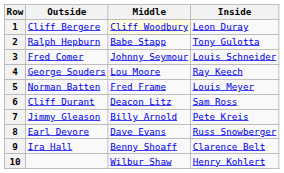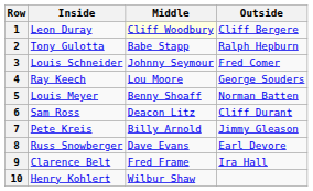 <table class="wikitable" style="font-size: 95%;">
 <tr>
 <th>Row</th>
+<th>Inside</th>
+<th>Middle</th>
 <th>Outside</th>
-<th>Middle</th>
-<th>Inside</th>
 </tr>
 <tr>
 <th>1</th>
+<td> <a href='#'>Leon Duray</a></td>
+<td style="background: lightyellow;"> <a href='#'>Cliff Woodbury</a></td>
 <td> <a href='#'>Cliff Bergere</a></td>
-<td style="background: lightyellow;"> <a href='#'>Cliff Woodbury</a></td>
-<td> <a href='#'>Leon Duray</a></td>
 </tr>
 <tr>
 <th>2</th>
+<td> <a href='#'>Tony Gulotta</a></td>
+<td> <a href='#'>Babe Stapp</a></td>
 <td> <a href='#'>Ralph Hepburn</a></td>
-<td> <a href='#'>Babe Stapp</a></td>
-<td> <a href='#'>Tony Gulotta</a></td>
 </tr>
 <tr>
 <th>3</th>
+<td> <a href='#'>Louis Schneider</a></td>
+<td> <a href='#'>Johnny Seymour</a> <strong></strong></td>
 <td> <a href='#'>Fred Comer</a></td>
-<td> <a href='#'>Johnny Seymour</a> <strong></strong></td>
-<td> <a href='#'>Louis Schneider</a></td>
 </tr>
 <tr>
 <th>4</th>
+<td> <a href='#'>Ray Keech</a> <strong></strong></td>
+<td> <a href='#'>Lou Moore</a> <strong></strong></td>
 <td> <a href='#'>George Souders</a> <strong></strong></td>
-<td> <a href='#'>Lou Moore</a> <strong></strong></td>
-<td> <a href='#'>Ray Keech</a> <strong></strong></td>
 </tr>
 <tr>
 <th>5</th>
+<td> <a href='#'>Louis Meyer</a> <strong></strong></td>
+<td> <a href='#'>Benny Shoaff</a></td>
 <td> <a href='#'>Norman Batten</a></td>
-<td> <a href='#'>Fred Frame</a></td>
-<td> <a href='#'>Louis Meyer</a> <strong></strong></td>
 </tr>
 <tr>
 <th>6</th>
+<td> <a href='#'>Sam Ross</a> <strong></strong></td>
+<td> <a href='#'>Deacon Litz</a> <strong></strong></td>
 <td> <a href='#'>Cliff Durant</a></td>
-<td> <a href='#'>Deacon Litz</a> <strong></strong></td>
-<td> <a href='#'>Sam Ross</a> <strong></strong></td>
 </tr>
 <tr>
 <th>7</th>
+<td> <a href='#'>Pete Kreis</a></td>
+<td> <a href='#'>Billy Arnold</a> <strong></strong></td>
 <td> <a href='#'>Jimmy Gleason</a> <strong></strong></td>
-<td> <a href='#'>Billy Arnold</a> <strong></strong></td>
-<td> <a href='#'>Pete Kreis</a></td>
 </tr>
 <tr>
 <th>8</th>
+<td> <a href='#'>Russ Snowberger</a> <strong></strong></td>
+<td> <a href='#'>Dave Evans</a></td>
 <td> <a href='#'>Earl Devore</a></td>
-<td> <a href='#'>Dave Evans</a></td>
-<td> <a href='#'>Russ Snowberger</a> <strong></strong></td>
 </tr>
 <tr>
 <th>9</th>
+<td> <a href='#'>Clarence Belt</a> <strong></strong></td>
+<td> <a href='#'>Fred Frame</a></td>
 <td> <a href='#'>Ira Hall</a> <strong></strong></td>
-<td> <a href='#'>Benny Shoaff</a></td>
-<td> <a href='#'>Clarence Belt</a> <strong></strong></td>
 </tr>
 <tr>
 <th>10</th>
+<td> <a href='#'>Henry Kohlert</a> <strong></strong></td>
+<td> <a href='#'>Wilbur Shaw</a></td>
 <td> </td>
-<td> <a href='#'>Wilbur Shaw</a></td>
-<td> <a href='#'>Henry Kohlert</a> <strong></strong></td>
 </tr>
 </table>
